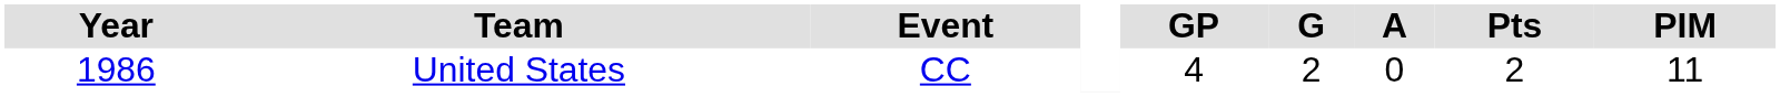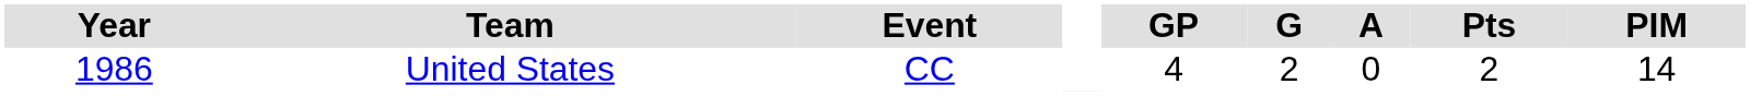 <table border="0" cellpadding="1" cellspacing="0" style="text-align:center; width:50em">
 <tr ALIGN="centre" bgcolor="#e0e0e0">
 <th>Year</th>
 <th>Team</th>
 <th>Event</th>
 <th rowspan="99" bgcolor="#ffffff"> </th>
 <th>GP</th>
 <th>G</th>
 <th>A</th>
 <th>Pts</th>
 <th>PIM</th>
 </tr>
 <tr>
 <td><a href='#'>1986</a></td>
 <td><a href='#'>United States</a></td>
 <td><a href='#'>CC</a></td>
 <td>4</td>
 <td>2</td>
 <td>0</td>
 <td>2</td>
-<td>11</td>
+<td>14</td>
 </tr>
 </table>
